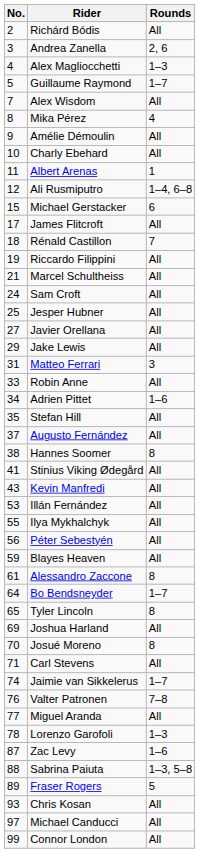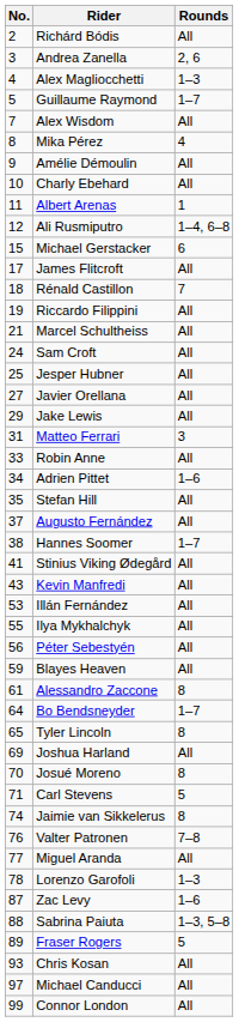 <table class="wikitable" style="font-size: 85%">
 <tr>
 <th>No.</th>
 <th>Rider</th>
 <th>Rounds</th>
 </tr>
 <tr>
 <td>2</td>
 <td> Richárd Bódis</td>
 <td>All</td>
 </tr>
 <tr>
 <td>3</td>
 <td> Andrea Zanella</td>
 <td>2, 6</td>
 </tr>
 <tr>
 <td>4</td>
 <td> Alex Magliocchetti</td>
 <td>1–3</td>
 </tr>
 <tr>
 <td>5</td>
 <td> Guillaume Raymond</td>
 <td>1–7</td>
 </tr>
 <tr>
 <td>7</td>
 <td> Alex Wisdom</td>
 <td>All</td>
 </tr>
 <tr>
 <td>8</td>
 <td> Mika Pérez</td>
 <td>4</td>
 </tr>
 <tr>
 <td>9</td>
 <td> Amélie Démoulin</td>
 <td>All</td>
 </tr>
 <tr>
 <td>10</td>
 <td> Charly Ebehard</td>
 <td>All</td>
 </tr>
 <tr>
 <td>11</td>
 <td> <a href='#'>Albert Arenas</a></td>
 <td>1</td>
 </tr>
 <tr>
 <td>12</td>
 <td> Ali Rusmiputro</td>
 <td>1–4, 6–8</td>
 </tr>
 <tr>
 <td>15</td>
 <td> Michael Gerstacker</td>
 <td>6</td>
 </tr>
 <tr>
 <td>17</td>
 <td> James Flitcroft</td>
 <td>All</td>
 </tr>
 <tr>
 <td>18</td>
 <td> Rénald Castillon</td>
 <td>7</td>
 </tr>
 <tr>
 <td>19</td>
 <td> Riccardo Filippini</td>
 <td>All</td>
 </tr>
 <tr>
 <td>21</td>
 <td> Marcel Schultheiss</td>
 <td>All</td>
 </tr>
 <tr>
 <td>24</td>
 <td> Sam Croft</td>
 <td>All</td>
 </tr>
 <tr>
 <td>25</td>
 <td> Jesper Hubner</td>
 <td>All</td>
 </tr>
 <tr>
 <td>27</td>
 <td> Javier Orellana</td>
 <td>All</td>
 </tr>
 <tr>
 <td>29</td>
 <td> Jake Lewis</td>
 <td>All</td>
 </tr>
 <tr>
 <td>31</td>
 <td> <a href='#'>Matteo Ferrari</a></td>
 <td>3</td>
 </tr>
 <tr>
 <td>33</td>
 <td> Robin Anne</td>
 <td>All</td>
 </tr>
 <tr>
 <td>34</td>
 <td> Adrien Pittet</td>
 <td>1–6</td>
 </tr>
 <tr>
 <td>35</td>
 <td> Stefan Hill</td>
 <td>All</td>
 </tr>
 <tr>
 <td>37</td>
 <td> <a href='#'>Augusto Fernández</a></td>
 <td>All</td>
 </tr>
 <tr>
 <td>38</td>
 <td> Hannes Soomer</td>
-<td>8</td>
+<td>1–7</td>
 </tr>
 <tr>
 <td>41</td>
 <td> Stinius Viking Ødegård</td>
 <td>All</td>
 </tr>
 <tr>
 <td>43</td>
 <td> <a href='#'>Kevin Manfredi</a></td>
 <td>All</td>
 </tr>
 <tr>
 <td>53</td>
 <td> Illán Fernández</td>
 <td>All</td>
 </tr>
 <tr>
 <td>55</td>
 <td> Ilya Mykhalchyk</td>
 <td>All</td>
 </tr>
 <tr>
 <td>56</td>
 <td> <a href='#'>Péter Sebestyén</a></td>
 <td>All</td>
 </tr>
 <tr>
 <td>59</td>
 <td> Blayes Heaven</td>
 <td>All</td>
 </tr>
 <tr>
 <td>61</td>
 <td> <a href='#'>Alessandro Zaccone</a></td>
 <td>8</td>
 </tr>
 <tr>
 <td>64</td>
 <td> <a href='#'>Bo Bendsneyder</a></td>
 <td>1–7</td>
 </tr>
 <tr>
 <td>65</td>
 <td> Tyler Lincoln</td>
 <td>8</td>
 </tr>
 <tr>
 <td>69</td>
 <td> Joshua Harland</td>
 <td>All</td>
 </tr>
 <tr>
 <td>70</td>
 <td> Josué Moreno</td>
 <td>8</td>
 </tr>
 <tr>
 <td>71</td>
 <td> Carl Stevens</td>
-<td>All</td>
+<td>5</td>
 </tr>
 <tr>
 <td>74</td>
 <td> Jaimie van Sikkelerus</td>
-<td>1–7</td>
+<td>8</td>
 </tr>
 <tr>
 <td>76</td>
 <td> Valter Patronen</td>
 <td>7–8</td>
 </tr>
 <tr>
 <td>77</td>
 <td> Miguel Aranda</td>
 <td>All</td>
 </tr>
 <tr>
 <td>78</td>
 <td> Lorenzo Garofoli</td>
 <td>1–3</td>
 </tr>
 <tr>
 <td>87</td>
 <td> Zac Levy</td>
 <td>1–6</td>
 </tr>
 <tr>
 <td>88</td>
 <td> Sabrina Paiuta</td>
 <td>1–3, 5–8</td>
 </tr>
 <tr>
 <td>89</td>
 <td> <a href='#'>Fraser Rogers</a></td>
 <td>5</td>
 </tr>
 <tr>
 <td>93</td>
 <td> Chris Kosan</td>
 <td>All</td>
 </tr>
 <tr>
 <td>97</td>
 <td> Michael Canducci</td>
 <td>All</td>
 </tr>
 <tr>
 <td>99</td>
 <td> Connor London</td>
 <td>All</td>
 </tr>
 </table>
